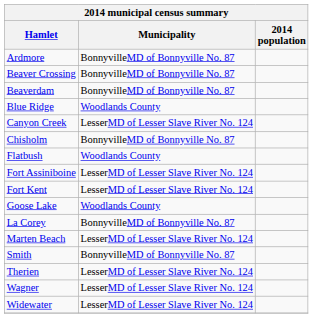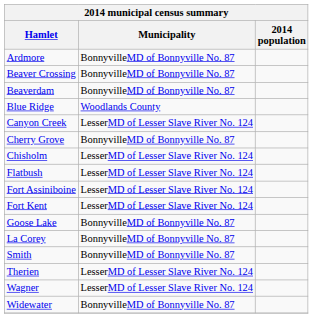 <table class="wikitable sortable">
 <tr>
 <th colspan=3 class=unsortable>2014 municipal census summary</th>
 </tr>
 <tr>
 <th><a href='#'>Hamlet</a></th>
 <th>Municipality</th>
 <th>2014<br>population<br></th>
 </tr>
 <tr>
 <td><a href='#'>Ardmore</a></td>
 <td><span>Bonnyville</span><a href='#'>MD of Bonnyville No. 87</a></td>
 <td align=center> </td>
 </tr>
 <tr>
 <td><a href='#'>Beaver Crossing</a></td>
 <td><span>Bonnyville</span><a href='#'>MD of Bonnyville No. 87</a></td>
 <td align=center> </td>
 </tr>
 <tr>
 <td><a href='#'>Beaverdam</a></td>
 <td><span>Bonnyville</span><a href='#'>MD of Bonnyville No. 87</a></td>
 <td align=center> </td>
 </tr>
 <tr>
 <td><a href='#'>Blue Ridge</a></td>
 <td><a href='#'>Woodlands County</a></td>
 <td align=center> </td>
 </tr>
 <tr>
 <td><a href='#'>Canyon Creek</a></td>
 <td><span>Lesser</span><a href='#'>MD of Lesser Slave River No. 124</a></td>
 <td align=center> </td>
 </tr>
 <tr>
-<td><a href='#'>Chisholm</a></td>
+<td><a href='#'>Cherry Grove</a></td>
 <td><span>Bonnyville</span><a href='#'>MD of Bonnyville No. 87</a></td>
 <td align=center> </td>
 </tr>
 <tr>
+<td><a href='#'>Chisholm</a></td>
+<td><span>Lesser</span><a href='#'>MD of Lesser Slave River No. 124</a></td>
+<td align=center> </td>
+</tr>
+<tr>
 <td><a href='#'>Flatbush</a></td>
-<td><a href='#'>Woodlands County</a></td>
+<td><span>Lesser</span><a href='#'>MD of Lesser Slave River No. 124</a></td>
 <td align=center> </td>
 </tr>
 <tr>
 <td><a href='#'>Fort Assiniboine</a></td>
 <td><span>Lesser</span><a href='#'>MD of Lesser Slave River No. 124</a></td>
 <td align=center> </td>
 </tr>
 <tr>
 <td><a href='#'>Fort Kent</a></td>
 <td><span>Lesser</span><a href='#'>MD of Lesser Slave River No. 124</a></td>
 <td align=center> </td>
 </tr>
 <tr>
 <td><a href='#'>Goose Lake</a></td>
-<td><a href='#'>Woodlands County</a></td>
+<td><span>Bonnyville</span><a href='#'>MD of Bonnyville No. 87</a></td>
 <td align=center> </td>
 </tr>
 <tr>
 <td><a href='#'>La Corey</a></td>
 <td><span>Bonnyville</span><a href='#'>MD of Bonnyville No. 87</a></td>
-<td align=center> </td>
-</tr>
-<tr>
-<td><a href='#'>Marten Beach</a></td>
-<td><span>Lesser</span><a href='#'>MD of Lesser Slave River No. 124</a></td>
 <td align=center> </td>
 </tr>
 <tr>
 <td><a href='#'>Smith</a></td>
 <td><span>Bonnyville</span><a href='#'>MD of Bonnyville No. 87</a></td>
 <td align=center> </td>
 </tr>
 <tr>
 <td><a href='#'>Therien</a></td>
 <td><span>Lesser</span><a href='#'>MD of Lesser Slave River No. 124</a></td>
 <td align=center> </td>
 </tr>
 <tr>
 <td><a href='#'>Wagner</a></td>
 <td><span>Lesser</span><a href='#'>MD of Lesser Slave River No. 124</a></td>
 <td align=center> </td>
 </tr>
 <tr>
 <td><a href='#'>Widewater</a></td>
-<td><span>Lesser</span><a href='#'>MD of Lesser Slave River No. 124</a></td>
+<td><span>Bonnyville</span><a href='#'>MD of Bonnyville No. 87</a></td>
 <td align=center> </td>
 </tr>
 <tr>
 </tr>
 </table>
